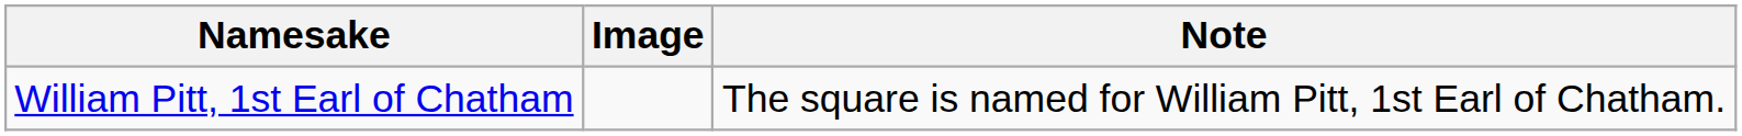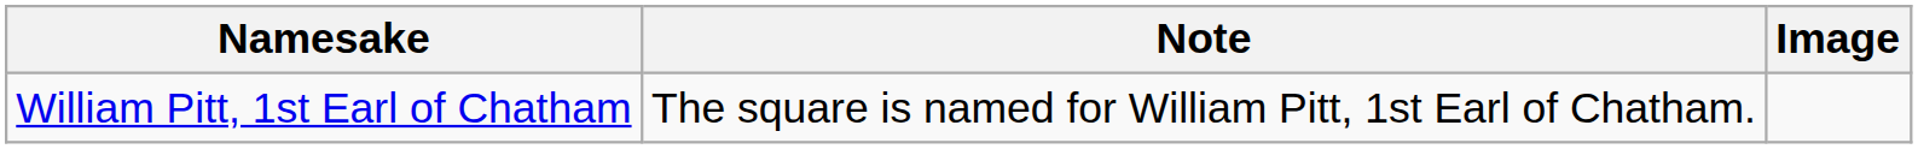 <table class="wikitable">
 <tr>
 <th>Namesake</th>
+<th>Note</th>
 <th>Image</th>
-<th>Note</th>
 </tr>
 <tr>
 <td><a href='#'>William Pitt, 1st Earl of Chatham</a></td>
+<td>The square is named for William Pitt, 1st Earl of Chatham.</td>
 <td></td>
-<td>The square is named for William Pitt, 1st Earl of Chatham.</td>
 </tr>
 </table>
